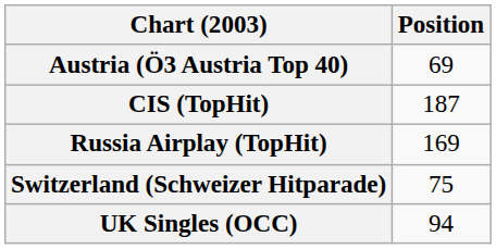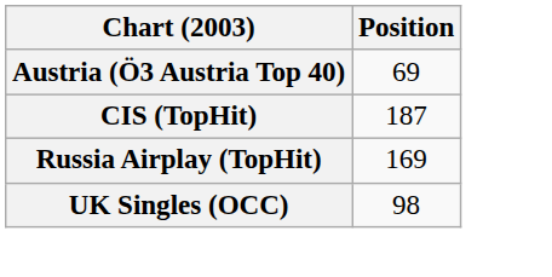 <table class="wikitable sortable plainrowheaders" style="text-align:center">
 <tr>
 <th scope="col">Chart (2003)</th>
 <th scope="col">Position</th>
 </tr>
 <tr>
 <th scope="row">Austria (Ö3 Austria Top 40)</th>
 <td>69</td>
 </tr>
 <tr>
 <th scope="row">CIS (TopHit)</th>
 <td>187</td>
 </tr>
 <tr>
 <th scope="row">Russia Airplay (TopHit)</th>
 <td>169</td>
 </tr>
 <tr>
-<th scope="row">Switzerland (Schweizer Hitparade)</th>
-<td>75</td>
-</tr>
-<tr>
 <th scope="row">UK Singles (OCC)</th>
-<td>94</td>
+<td>98</td>
 </tr>
 </table>
